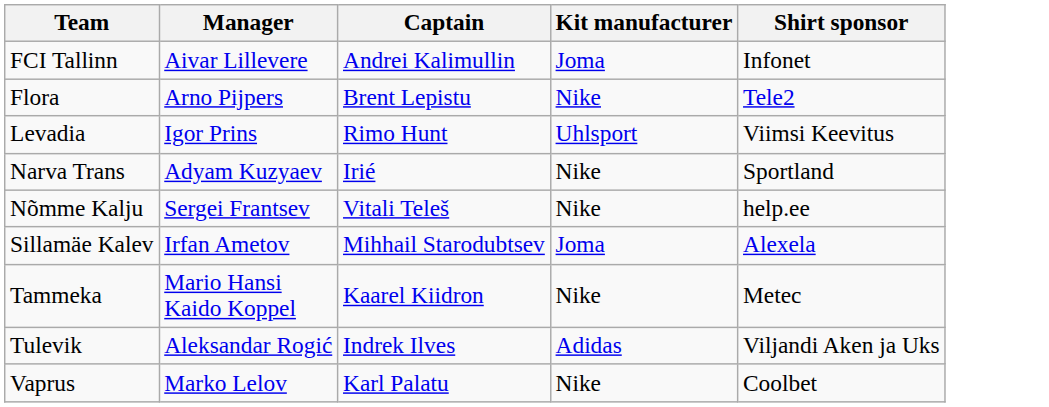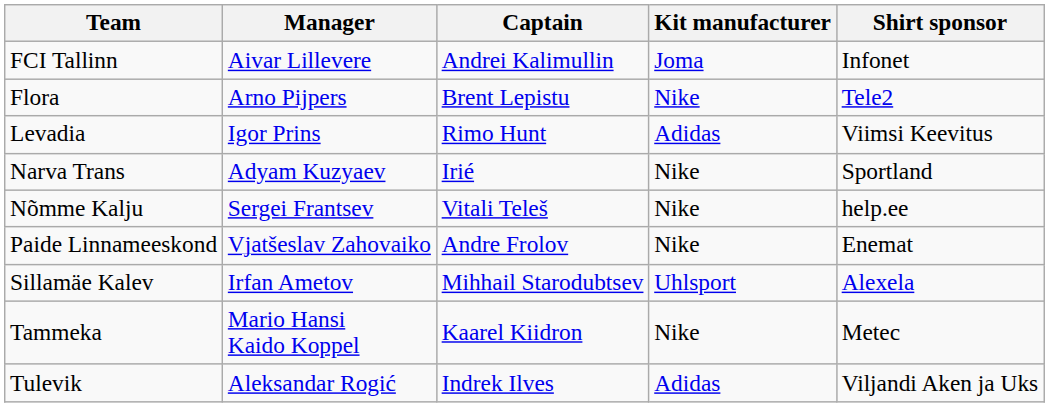 <table class="wikitable sortable" style="text-align: left;">
 <tr>
 <th>Team</th>
 <th>Manager</th>
 <th>Captain</th>
 <th>Kit manufacturer</th>
 <th>Shirt sponsor</th>
 </tr>
 <tr>
 <td>FCI Tallinn</td>
 <td> <a href='#'>Aivar Lillevere</a></td>
 <td> <a href='#'>Andrei Kalimullin</a></td>
 <td><a href='#'>Joma</a></td>
 <td>Infonet</td>
 </tr>
 <tr>
 <td>Flora</td>
 <td> <a href='#'>Arno Pijpers</a></td>
 <td> <a href='#'>Brent Lepistu</a></td>
 <td><a href='#'>Nike</a></td>
 <td><a href='#'>Tele2</a></td>
 </tr>
 <tr>
 <td>Levadia</td>
 <td> <a href='#'>Igor Prins</a></td>
 <td> <a href='#'>Rimo Hunt</a></td>
-<td><a href='#'>Uhlsport</a></td>
+<td><a href='#'>Adidas</a></td>
 <td>Viimsi Keevitus</td>
 </tr>
 <tr>
 <td>Narva Trans</td>
 <td> <a href='#'>Adyam Kuzyaev</a></td>
 <td> <a href='#'>Irié</a></td>
 <td>Nike</td>
 <td>Sportland</td>
 </tr>
 <tr>
 <td>Nõmme Kalju</td>
 <td> <a href='#'>Sergei Frantsev</a></td>
 <td> <a href='#'>Vitali Teleš</a></td>
 <td>Nike</td>
 <td>help.ee</td>
 </tr>
 <tr>
+<td>Paide Linnameeskond</td>
+<td> <a href='#'>Vjatšeslav Zahovaiko</a></td>
+<td> <a href='#'>Andre Frolov</a></td>
+<td>Nike</td>
+<td>Enemat</td>
+</tr>
+<tr>
 <td>Sillamäe Kalev</td>
 <td> <a href='#'>Irfan Ametov</a></td>
 <td> <a href='#'>Mihhail Starodubtsev</a></td>
-<td><a href='#'>Joma</a></td>
+<td><a href='#'>Uhlsport</a></td>
 <td><a href='#'>Alexela</a></td>
 </tr>
 <tr>
 <td>Tammeka</td>
 <td> <a href='#'>Mario Hansi</a><br> <a href='#'>Kaido Koppel</a></td>
 <td> <a href='#'>Kaarel Kiidron</a></td>
 <td>Nike</td>
 <td>Metec</td>
 </tr>
 <tr>
 <td>Tulevik</td>
 <td> <a href='#'>Aleksandar Rogić</a></td>
 <td> <a href='#'>Indrek Ilves</a></td>
 <td><a href='#'>Adidas</a></td>
 <td>Viljandi Aken ja Uks</td>
 </tr>
-<tr>
-<td>Vaprus</td>
-<td> <a href='#'>Marko Lelov</a></td>
-<td> <a href='#'>Karl Palatu</a></td>
-<td>Nike</td>
-<td>Coolbet</td>
-</tr>
 </table>
